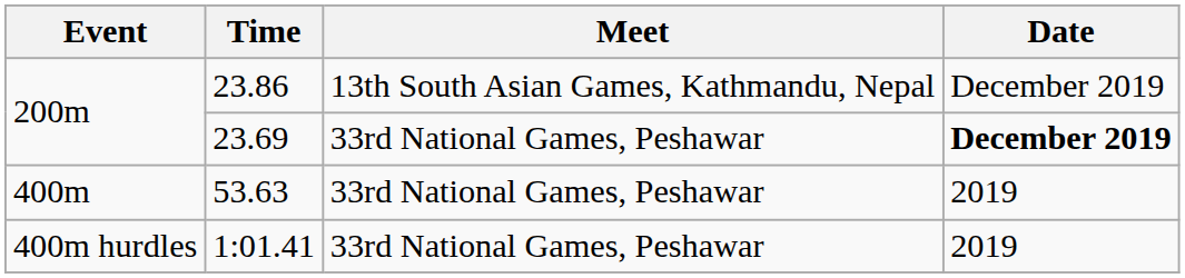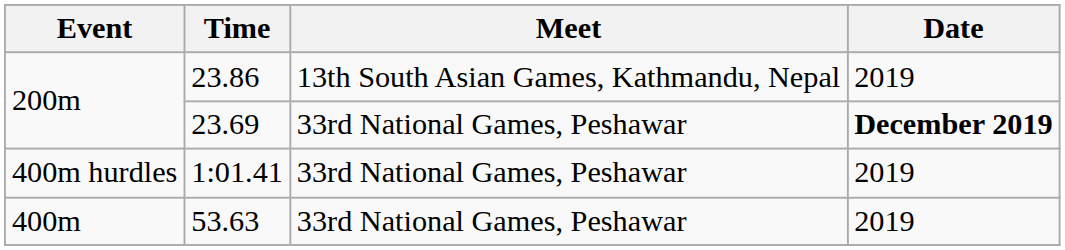 <table class="wikitable">
 <tr>
 <th>Event</th>
 <th>Time</th>
 <th>Meet</th>
 <th>Date</th>
 </tr>
 <tr>
 <td rowspan=2>200m</td>
 <td>23.86</td>
 <td>13th South Asian Games, Kathmandu, Nepal</td>
-<td>December 2019</td>
+<td>2019</td>
 </tr>
 <tr>
 <td>23.69</td>
 <td>33rd National Games, Peshawar</td>
 <td><strong>December 2019</strong></td>
 </tr>
 <tr>
+<td>400m hurdles</td>
+<td>1:01.41</td>
+<td>33rd National Games, Peshawar</td>
+<td>2019</td>
+</tr>
+<tr>
 <td>400m</td>
 <td>53.63</td>
 <td>33rd National Games, Peshawar</td>
 <td>2019</td>
 </tr>
-<tr>
-<td>400m hurdles</td>
-<td>1:01.41</td>
-<td>33rd National Games, Peshawar</td>
-<td>2019</td>
-</tr>
 </table>
